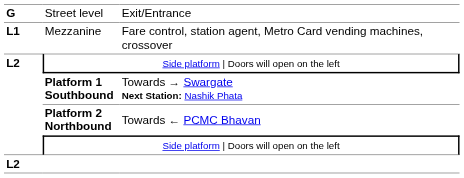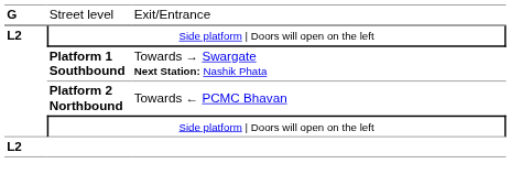 <table table border=0 cellspacing=0 cellpadding=3>
 <tr>
 <td style="border-bottom:solid 1px grey;border-top:solid 1px grey;" width=50 valign=top><strong>G</strong></td>
 <td style="border-top:solid 1px grey;border-bottom:solid 1px grey;" width=100 valign=top>Street level</td>
 <td style="border-top:solid 1px grey;border-bottom:solid 1px grey;" width=500 valign=top>Exit/Entrance</td>
-</tr>
-<tr>
-<td valign=top><strong>L1</strong></td>
-<td valign=top>Mezzanine</td>
-<td valign=top>Fare control, station agent, Metro Card vending machines, crossover<br></td>
 </tr>
 <tr>
 <td style="border-top:solid 1px grey;border-bottom:solid 1px grey;" width=50 rowspan=4 valign=top><strong>L2</strong></td>
 <td style="border-top:solid 1px grey;border-right:solid 2px black;border-left:solid 2px black;border-bottom:solid 2px black;text-align:center;" colspan=2><small><a href='#'>Side platform</a> | Doors will open on the left </small></td>
 </tr>
 <tr>
 <td style="border-bottom:solid 1px grey;" width=100><span><strong>Platform 1</strong><br><strong>Southbound</strong></span></td>
 <td style="border-bottom:solid 1px grey;" width=500>Towards → <a href='#'>Swargate</a><br><small><strong>Next Station:</strong> <a href='#'>Nashik Phata</a></small></td>
 </tr>
 <tr>
 <td><span><strong>Platform 2</strong><br><strong>Northbound</strong></span></td>
 <td>Towards ← <a href='#'>PCMC Bhavan</a></td>
 </tr>
 <tr>
 <td style="border-top:solid 2px black;border-right:solid 2px black;border-left:solid 2px black;border-bottom:solid 1px grey;" colspan=2  align=center><small><a href='#'>Side platform</a> | Doors will open on the left </small></td>
 </tr>
 <tr>
 <td style="border-bottom:solid 1px grey;" width=50 rowspan=2 valign=top><strong>L2</strong></td>
 <td style="border-bottom:solid 1px grey;" width=100></td>
 <td style="border-bottom:solid 1px grey;" width=500></td>
 </tr>
 <tr>
 </tr>
 </table>
